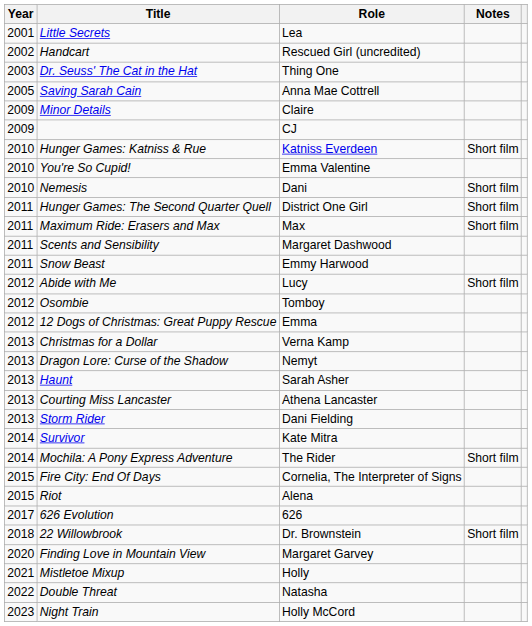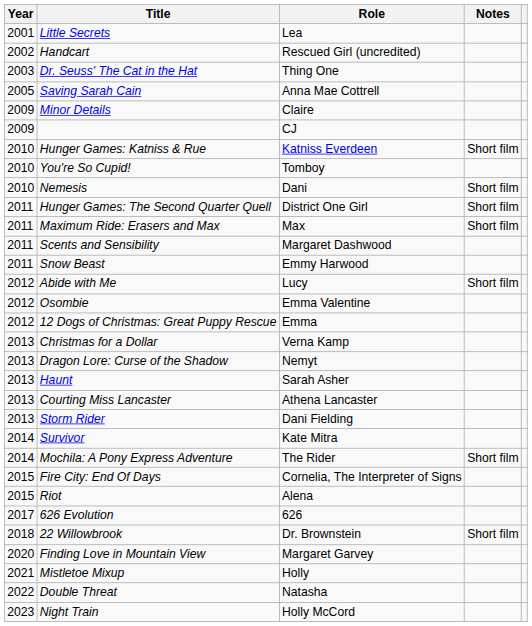 <table class="wikitable sortable">
 <tr>
 <th>Year</th>
 <th>Title</th>
 <th>Role</th>
 <th class="unsortable">Notes</th>
 <th></th>
 </tr>
 <tr>
 <td>2001</td>
 <td><em><a href='#'>Little Secrets</a></em></td>
 <td>Lea</td>
 <td></td>
 <td></td>
 </tr>
 <tr>
 <td>2002</td>
 <td><em>Handcart</em></td>
 <td>Rescued Girl (uncredited)</td>
 <td></td>
 <td></td>
 </tr>
 <tr>
 <td>2003</td>
 <td><em><a href='#'>Dr. Seuss' The Cat in the Hat</a></em></td>
 <td>Thing One</td>
 <td></td>
 <td></td>
 </tr>
 <tr>
 <td>2005</td>
 <td><em><a href='#'>Saving Sarah Cain</a></em></td>
 <td>Anna Mae Cottrell</td>
 <td></td>
 <td></td>
 </tr>
 <tr>
 <td>2009</td>
 <td><em><a href='#'>Minor Details</a></em></td>
 <td>Claire</td>
 <td></td>
 <td></td>
 </tr>
 <tr>
 <td>2009</td>
 <td><em></em></td>
 <td>CJ</td>
 <td></td>
 <td></td>
 </tr>
 <tr>
 <td>2010</td>
 <td><em>Hunger Games: Katniss & Rue</em></td>
 <td><a href='#'>Katniss Everdeen</a></td>
 <td>Short film</td>
 <td></td>
 </tr>
 <tr>
 <td>2010</td>
 <td><em>You're So Cupid!</em></td>
-<td>Emma Valentine</td>
+<td>Tomboy</td>
 <td></td>
 <td></td>
 </tr>
 <tr>
 <td>2010</td>
 <td><em>Nemesis</em></td>
 <td>Dani</td>
 <td>Short film</td>
 <td></td>
 </tr>
 <tr>
 <td>2011</td>
 <td><em>Hunger Games: The Second Quarter Quell</em></td>
 <td>District One Girl</td>
 <td>Short film</td>
 <td></td>
 </tr>
 <tr>
 <td>2011</td>
 <td><em>Maximum Ride: Erasers and Max</em></td>
 <td>Max</td>
 <td>Short film</td>
 <td></td>
 </tr>
 <tr>
 <td>2011</td>
 <td><em>Scents and Sensibility</em></td>
 <td>Margaret Dashwood</td>
 <td></td>
 <td></td>
 </tr>
 <tr>
 <td>2011</td>
 <td><em>Snow Beast</em></td>
 <td>Emmy Harwood</td>
 <td></td>
 <td></td>
 </tr>
 <tr>
 <td>2012</td>
 <td><em>Abide with Me</em></td>
 <td>Lucy</td>
 <td>Short film</td>
 <td></td>
 </tr>
 <tr>
 <td>2012</td>
 <td><em>Osombie</em></td>
-<td>Tomboy</td>
+<td>Emma Valentine</td>
 <td></td>
 <td></td>
 </tr>
 <tr>
 <td>2012</td>
 <td><em>12 Dogs of Christmas: Great Puppy Rescue</em></td>
 <td>Emma</td>
 <td></td>
 <td></td>
 </tr>
 <tr>
 <td>2013</td>
 <td><em>Christmas for a Dollar</em></td>
 <td>Verna Kamp</td>
 <td></td>
 <td></td>
 </tr>
 <tr>
 <td>2013</td>
 <td><em>Dragon Lore: Curse of the Shadow</em></td>
 <td>Nemyt</td>
 <td></td>
 <td></td>
 </tr>
 <tr>
 <td>2013</td>
 <td><em><a href='#'>Haunt</a></em></td>
 <td>Sarah Asher</td>
 <td></td>
 <td></td>
 </tr>
 <tr>
 <td>2013</td>
 <td><em>Courting Miss Lancaster</em></td>
 <td>Athena Lancaster</td>
 <td></td>
 <td></td>
 </tr>
 <tr>
 <td>2013</td>
 <td><em><a href='#'>Storm Rider</a></em></td>
 <td>Dani Fielding</td>
 <td></td>
 <td></td>
 </tr>
 <tr>
 <td>2014</td>
 <td><em><a href='#'>Survivor</a></em></td>
 <td>Kate Mitra</td>
 <td></td>
 <td></td>
 </tr>
 <tr>
 <td>2014</td>
 <td><em>Mochila: A Pony Express Adventure</em></td>
 <td>The Rider</td>
 <td>Short film</td>
 <td></td>
 </tr>
 <tr>
 <td>2015</td>
 <td><em>Fire City: End Of Days</em></td>
 <td>Cornelia, The Interpreter of Signs</td>
 <td></td>
 <td></td>
 </tr>
 <tr>
 <td>2015</td>
 <td><em>Riot</em></td>
 <td>Alena</td>
 <td></td>
 <td></td>
 </tr>
 <tr>
 <td>2017</td>
 <td><em>626 Evolution</em></td>
 <td>626</td>
 <td></td>
 <td></td>
 </tr>
 <tr>
 <td>2018</td>
 <td><em>22 Willowbrook</em></td>
 <td>Dr. Brownstein</td>
 <td>Short film</td>
 <td></td>
 </tr>
 <tr>
 <td>2020</td>
 <td><em>Finding Love in Mountain View</em></td>
 <td>Margaret Garvey</td>
 <td></td>
 <td></td>
 </tr>
 <tr>
 <td>2021</td>
 <td><em>Mistletoe Mixup</em></td>
 <td>Holly</td>
 <td></td>
 </tr>
 <tr>
 <td>2022</td>
 <td><em>Double Threat</em></td>
 <td>Natasha</td>
 <td></td>
 <td></td>
 </tr>
 <tr>
 <td>2023</td>
 <td><em>Night Train</em></td>
 <td>Holly McCord</td>
 <td></td>
 <td></td>
 </tr>
 </table>
